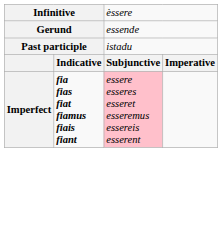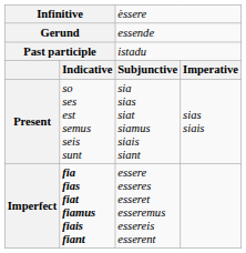 <table class="wikitable">
 <tr>
 <th colspan=2>Infinitive</th>
 <td colspan=2><em>èssere</em></td>
 </tr>
 <tr>
 <th colspan=2>Gerund</th>
 <td colspan=2><em>essende</em></td>
 </tr>
 <tr>
 <th colspan=2>Past participle</th>
 <td colspan=2><em>istadu</em></td>
 </tr>
 <tr>
 <th></th>
 <th>Indicative</th>
 <th>Subjunctive</th>
 <th>Imperative</th>
 </tr>
 <tr>
+<th>Present</th>
+<td><em>so</em><br><em>ses</em><br><em>est</em><br><em>semus</em><br><em>seis</em><br><em>sunt</em></td>
+<td><em>sia</em><br><em>sias</em><br><em>siat</em><br><em>siamus</em><br><em>siais</em><br><em>siant</em></td>
+<td><em>sias</em><br><em>siais</em></td>
+</tr>
+<tr>
 <th>Imperfect</th>
 <td><strong><em>fia</em><br><em>fias</em><br><em>fiat</em><br><em>fiamus</em><br><em>fiais</em><br><em>fiant</em></strong></td>
-<td style="background: pink;"><em>essere</em><br><em>esseres</em><br><em>esseret</em><br><em>esseremus</em><br><em>essereis</em><br><em>esserent</em></td>
+<td><em>essere</em><br><em>esseres</em><br><em>esseret</em><br><em>esseremus</em><br><em>essereis</em><br><em>esserent</em></td>
 <td></td>
 </tr>
 </table>
